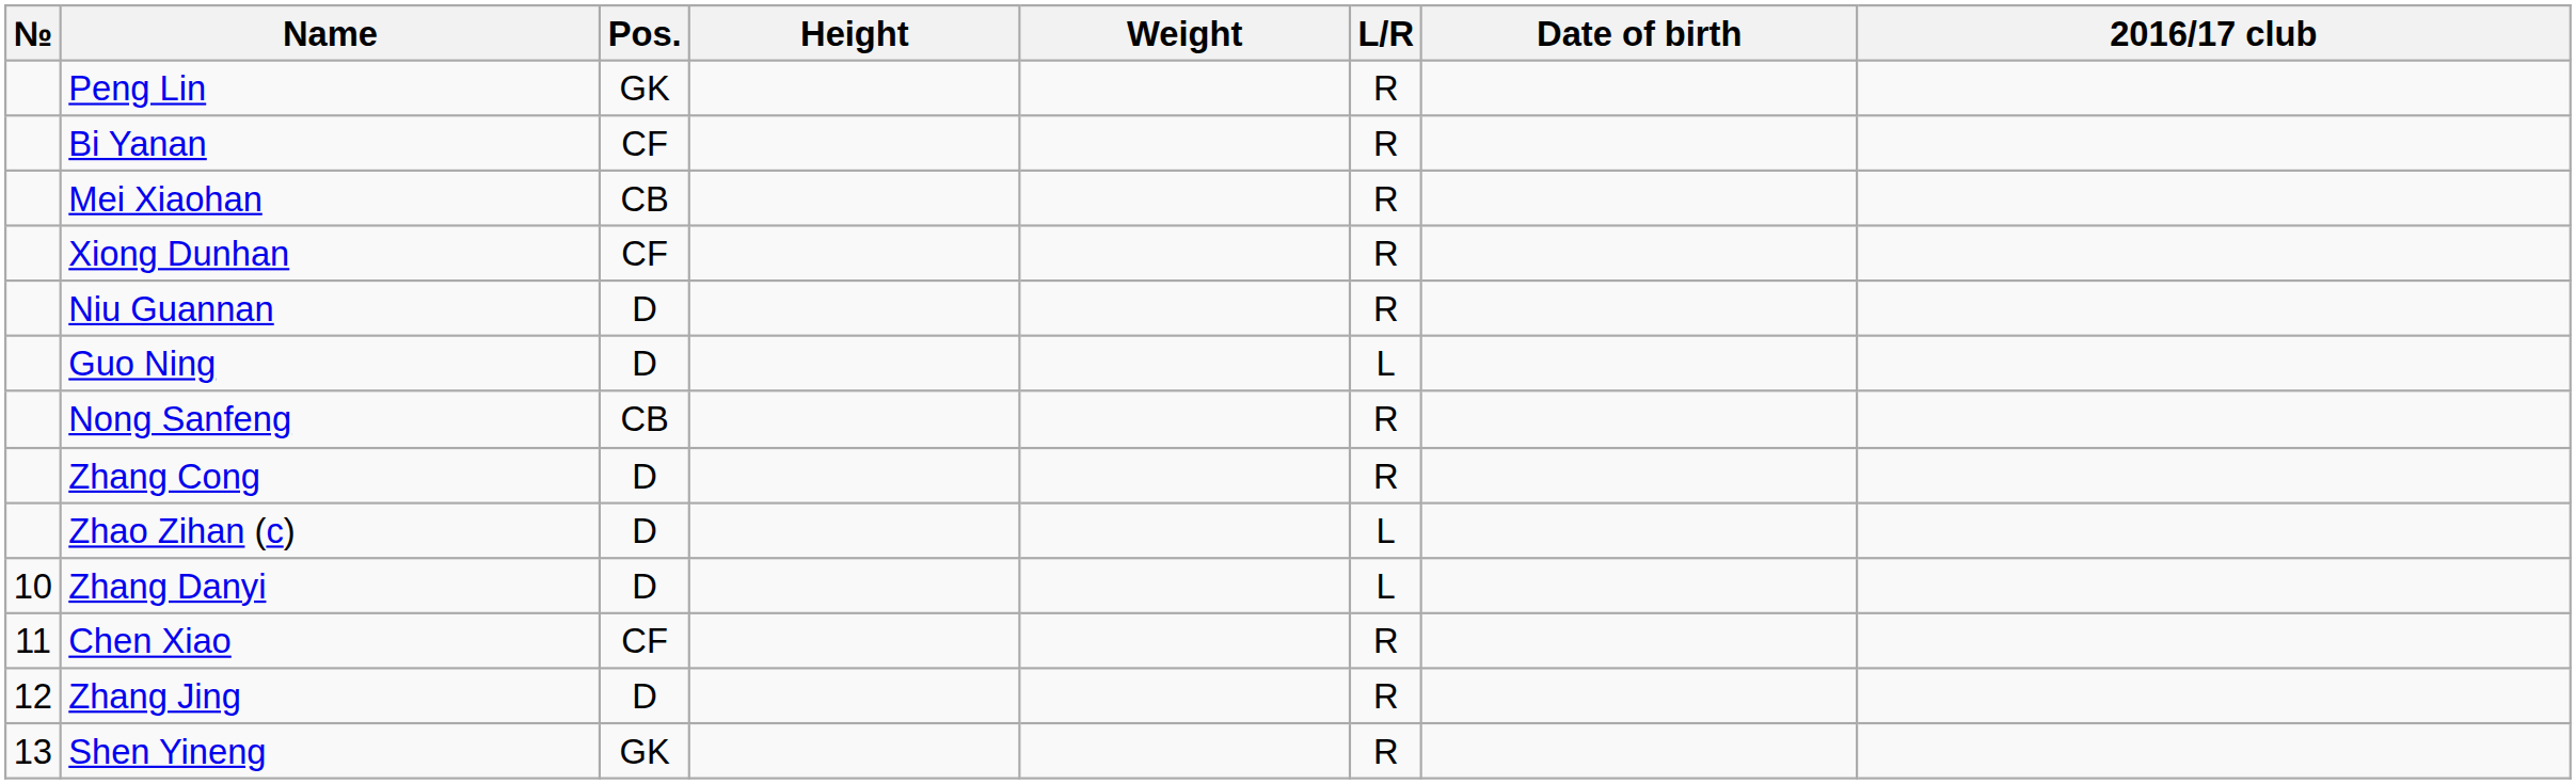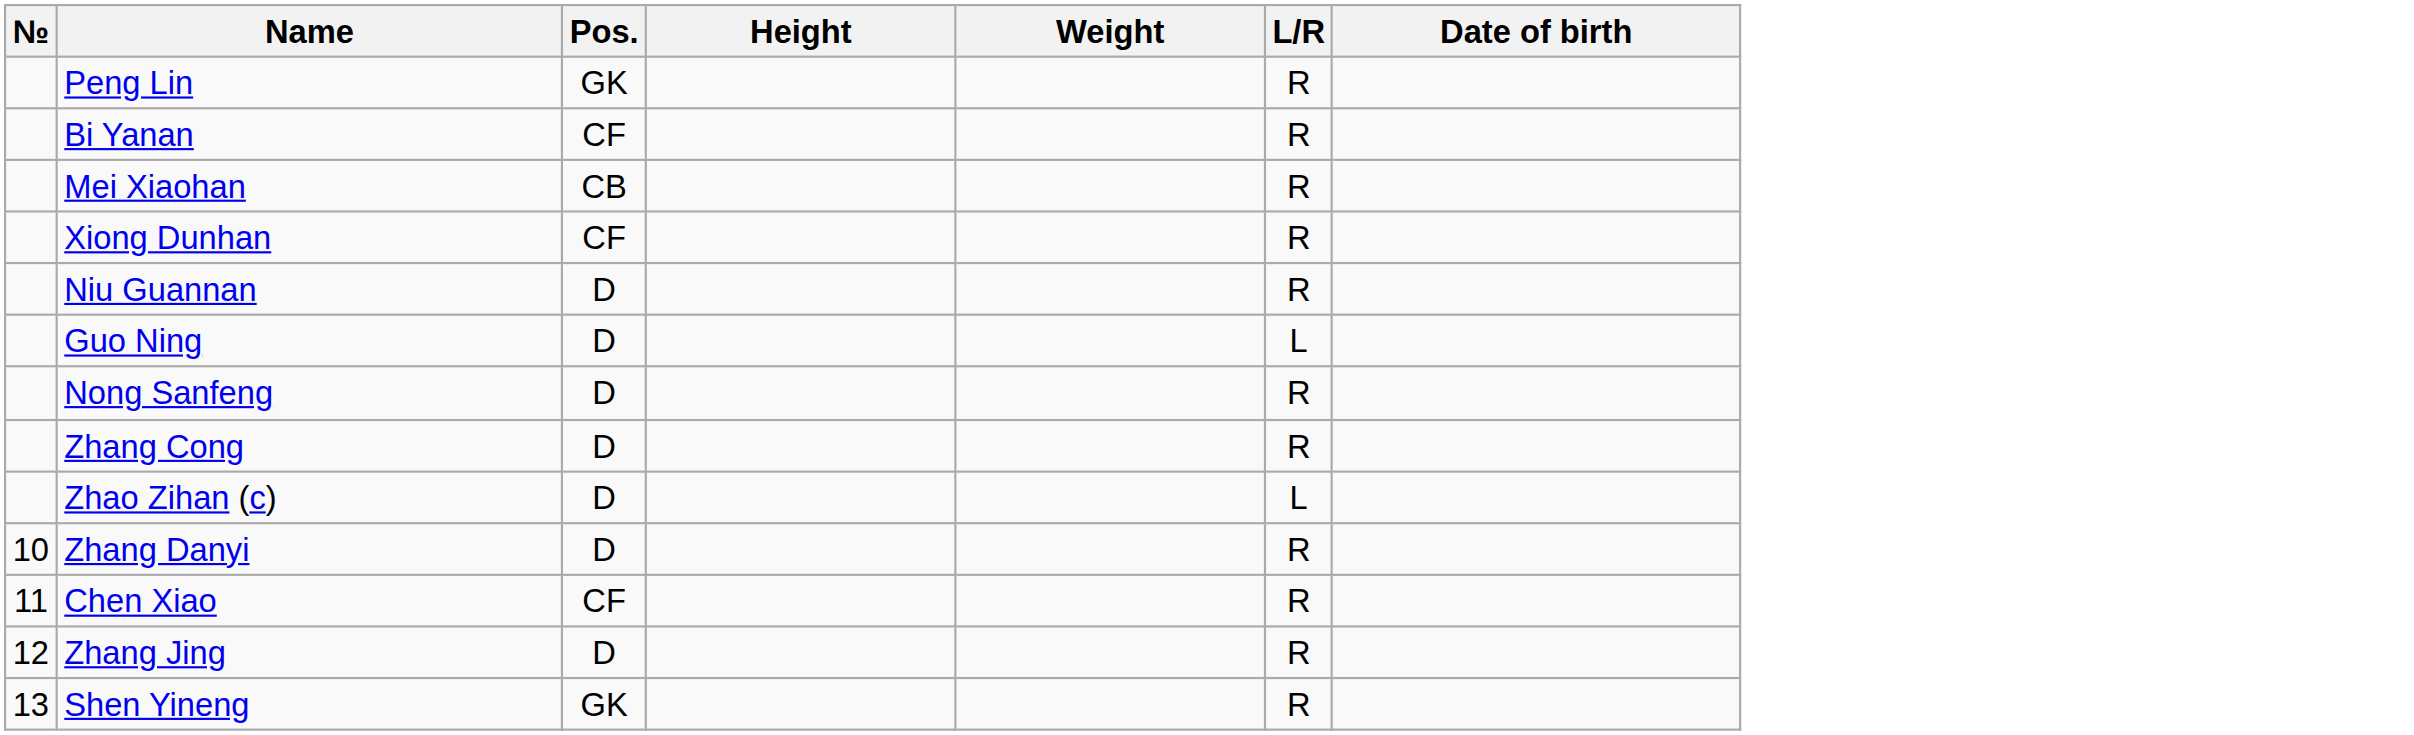 <table class="wikitable sortable" style="font-size:95%; text-align:center;">
 <tr>
 <th>№</th>
 <th style="width:15em">Name</th>
 <th>Pos.</th>
 <th style="width:9em">Height</th>
 <th style="width:9em">Weight</th>
 <th>L/R</th>
 <th style="width:12em">Date of birth</th>
-<th style="width:20em">2016/17 club</th>
 </tr>
 <tr>
 <td></td>
 <td style="text-align:left;"><a href='#'>Peng Lin</a></td>
 <td>GK</td>
 <td></td>
 <td></td>
 <td>R</td>
 <td style="text-align:right;"></td>
-<td></td>
 </tr>
 <tr>
 <td></td>
 <td style="text-align:left;"><a href='#'>Bi Yanan</a></td>
 <td>CF</td>
 <td></td>
 <td></td>
 <td>R</td>
 <td style="text-align:right;"></td>
-<td></td>
 </tr>
 <tr>
 <td></td>
 <td style="text-align:left;"><a href='#'>Mei Xiaohan</a></td>
 <td>CB</td>
 <td></td>
 <td></td>
 <td>R</td>
 <td style="text-align:right;"></td>
-<td></td>
 </tr>
 <tr>
 <td></td>
 <td style="text-align:left;"><a href='#'>Xiong Dunhan</a></td>
 <td>CF</td>
 <td></td>
 <td></td>
 <td>R</td>
 <td style="text-align:right;"></td>
-<td></td>
 </tr>
 <tr>
 <td></td>
 <td style="text-align:left;"><a href='#'>Niu Guannan</a></td>
 <td>D</td>
 <td></td>
 <td></td>
 <td>R</td>
 <td style="text-align:right;"></td>
-<td></td>
 </tr>
 <tr>
 <td></td>
 <td style="text-align:left;"><a href='#'>Guo Ning</a></td>
 <td>D</td>
 <td></td>
 <td></td>
 <td>L</td>
 <td style="text-align:right;"></td>
-<td></td>
 </tr>
 <tr>
 <td></td>
 <td style="text-align:left;"><a href='#'>Nong Sanfeng</a></td>
-<td>CB</td>
+<td>D</td>
 <td></td>
 <td></td>
 <td>R</td>
 <td style="text-align:right;"></td>
-<td></td>
 </tr>
 <tr>
 <td></td>
 <td style="text-align:left;"><a href='#'>Zhang Cong</a></td>
 <td>D</td>
 <td></td>
 <td></td>
 <td>R</td>
 <td style="text-align:right;"></td>
-<td></td>
 </tr>
 <tr>
 <td></td>
 <td style="text-align:left;"><a href='#'>Zhao Zihan</a> (<a href='#'>c</a>)</td>
 <td>D</td>
 <td></td>
 <td></td>
 <td>L</td>
 <td style="text-align:right;"></td>
-<td></td>
 </tr>
 <tr>
 <td>10</td>
 <td style="text-align:left;"><a href='#'>Zhang Danyi</a></td>
 <td>D</td>
 <td></td>
 <td></td>
-<td>L</td>
+<td>R</td>
 <td style="text-align:right;"></td>
-<td></td>
 </tr>
 <tr>
 <td>11</td>
 <td style="text-align:left;"><a href='#'>Chen Xiao</a></td>
 <td>CF</td>
 <td></td>
 <td></td>
 <td>R</td>
 <td style="text-align:right;"></td>
-<td></td>
 </tr>
 <tr>
 <td>12</td>
 <td style="text-align:left;"><a href='#'>Zhang Jing</a></td>
 <td>D</td>
 <td></td>
 <td></td>
 <td>R</td>
 <td style="text-align:right;"></td>
-<td></td>
 </tr>
 <tr>
 <td>13</td>
 <td style="text-align:left;"><a href='#'>Shen Yineng</a></td>
 <td>GK</td>
 <td></td>
 <td></td>
 <td>R</td>
 <td style="text-align:right;"></td>
-<td></td>
 </tr>
 </table>
